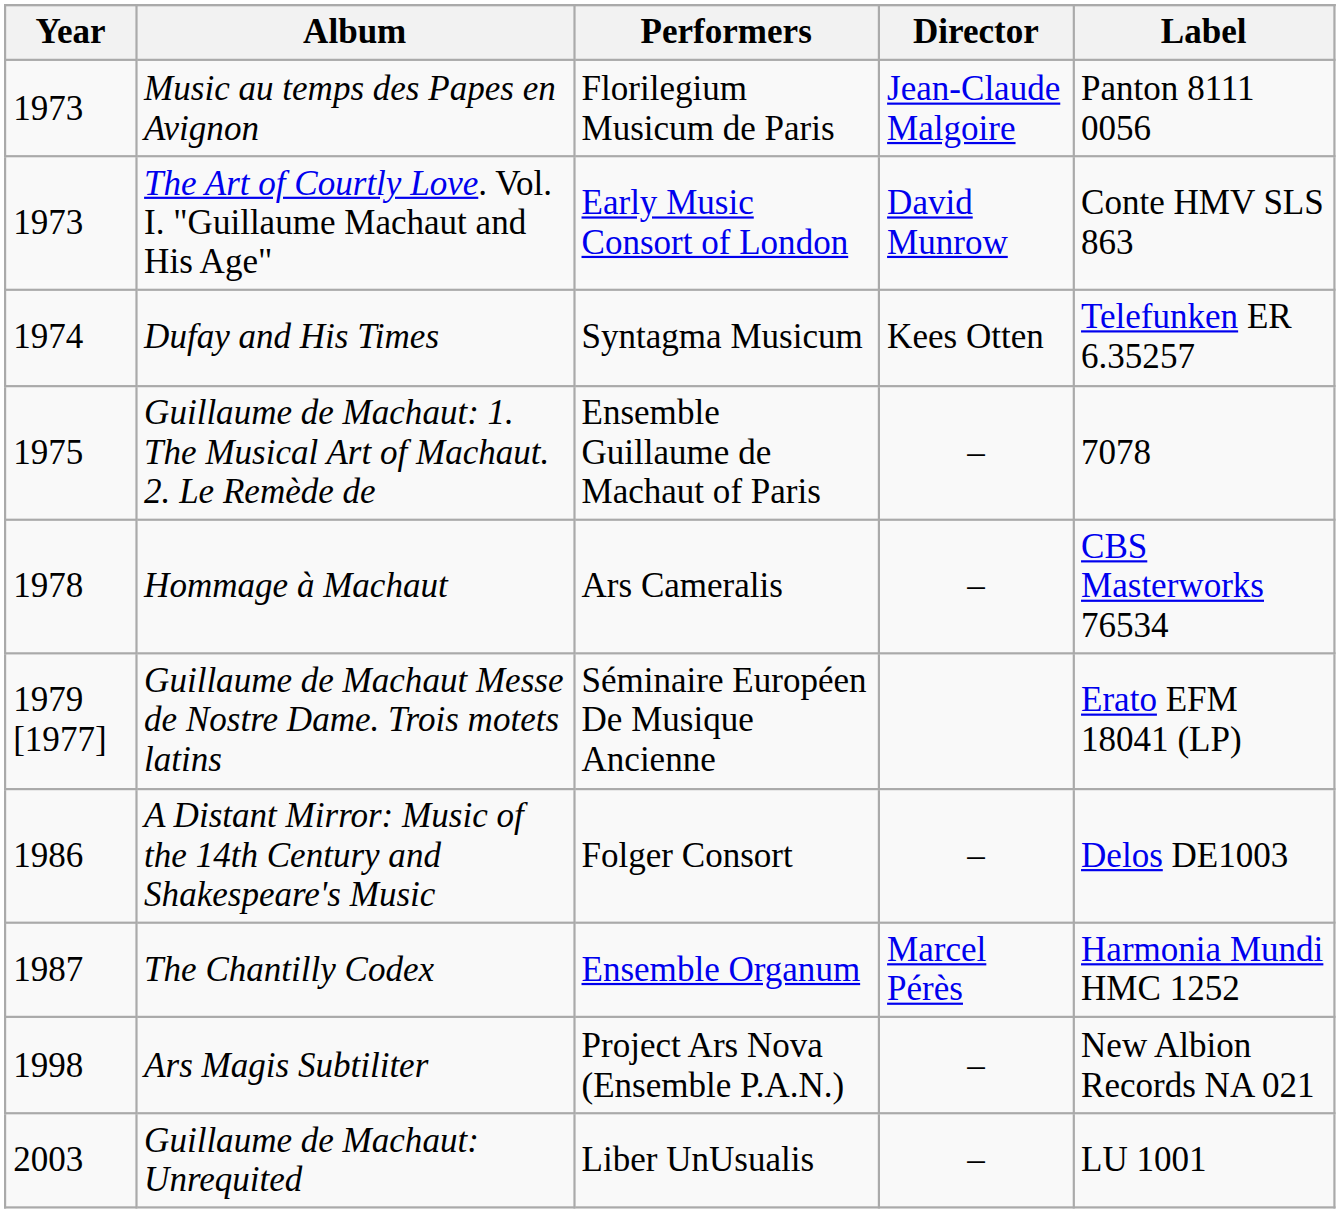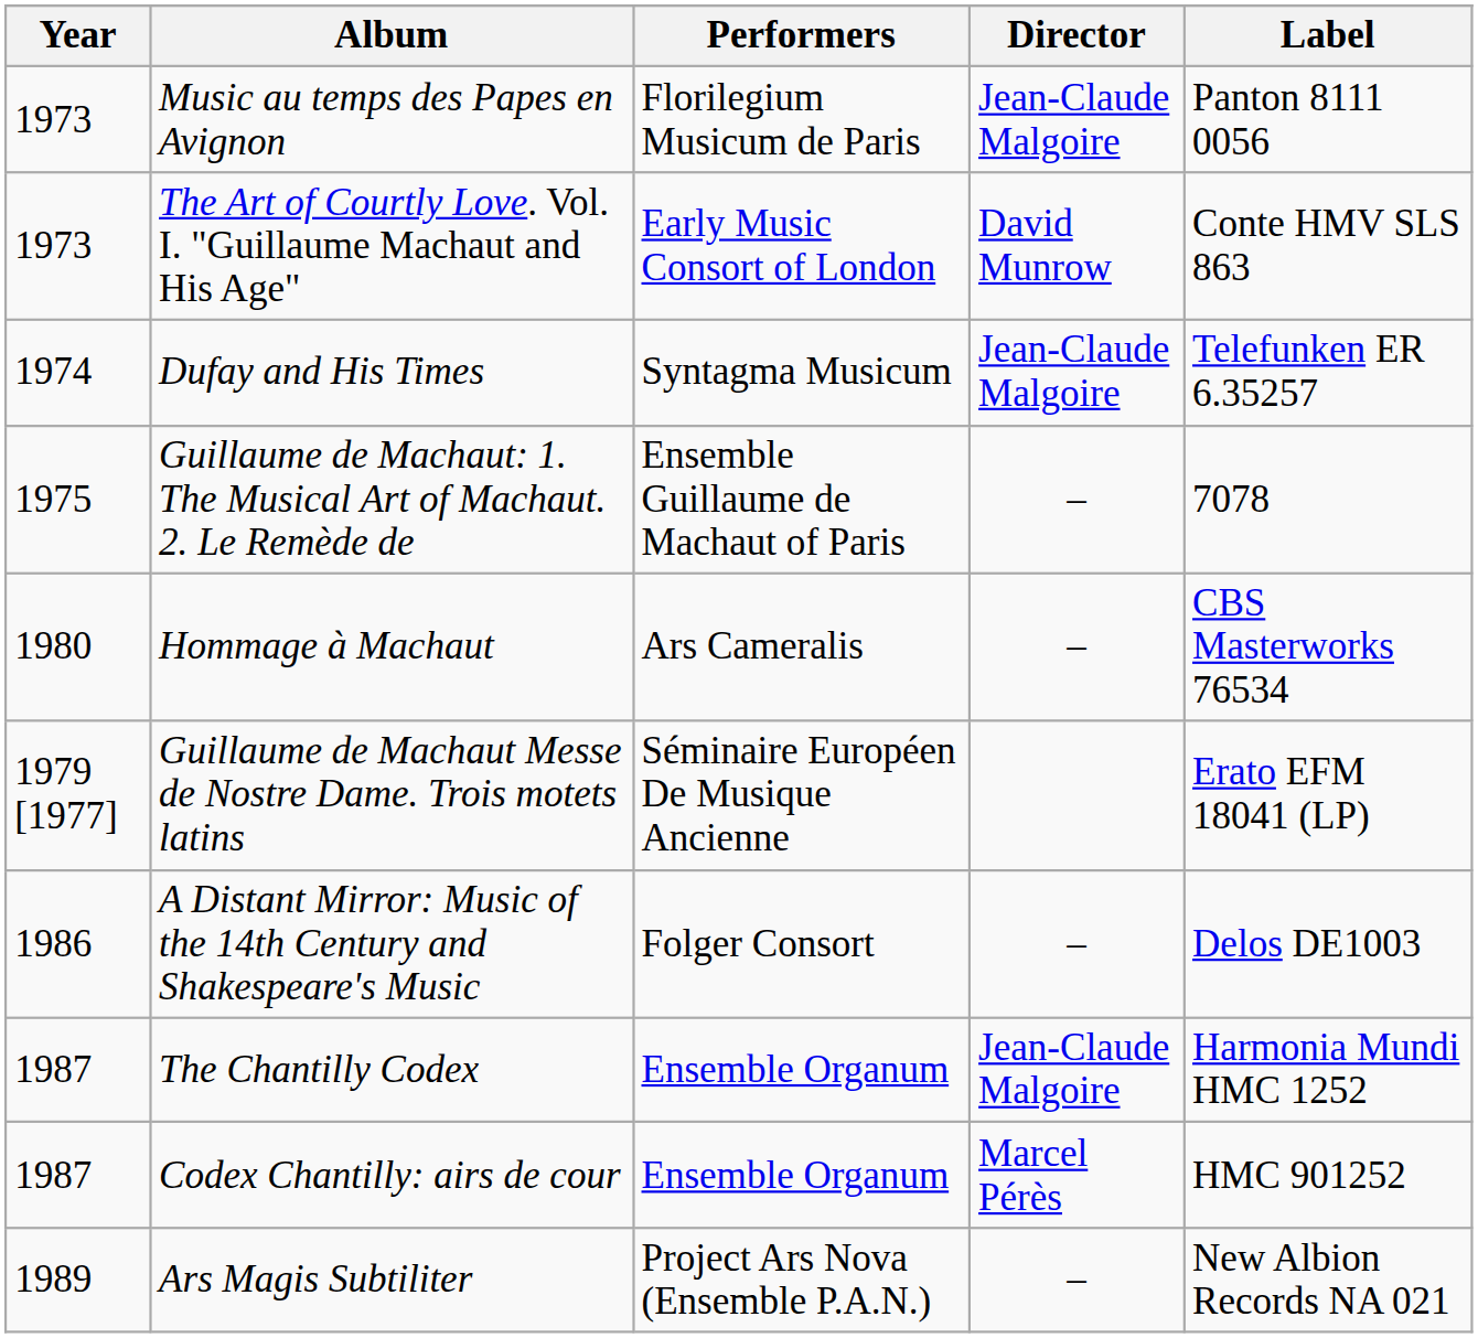 <table class = "wikitable sortable plainrowheaders">
 <tr>
 </tr>
 <tr>
 <th scope="col">Year</th>
 <th scope="col">Album</th>
 <th scope="col">Performers</th>
 <th scope="col">Director</th>
 <th scope="col">Label</th>
 </tr>
 <tr>
 <td>1973</td>
 <td><em>Music au temps des Papes en Avignon</em></td>
 <td>Florilegium Musicum de Paris</td>
 <td data-sort-value="Malgoire"><a href='#'>Jean-Claude Malgoire</a></td>
 <td>Panton 8111 0056</td>
 </tr>
 <tr>
 <td>1973</td>
 <td><em><a href='#'>The Art of Courtly Love</a></em>. Vol. I. "Guillaume Machaut and His Age"</td>
 <td><a href='#'>Early Music Consort of London</a></td>
 <td data-sort-value="Munrow"><a href='#'>David Munrow</a></td>
 <td>Conte HMV SLS 863</td>
 </tr>
 <tr>
 <td>1974</td>
 <td><em>Dufay and His Times</em></td>
 <td>Syntagma Musicum</td>
-<td data-sort-value="Otten">Kees Otten</td>
+<td data-sort-value="Malgoire"><a href='#'>Jean-Claude Malgoire</a></td>
 <td><a href='#'>Telefunken</a> ER 6.35257</td>
 </tr>
 <tr>
 <td>1975</td>
 <td><em>Guillaume de Machaut: 1. The Musical Art of Machaut. 2. Le Remède de</em></td>
 <td>Ensemble Guillaume de Machaut of Paris</td>
 <td style="text-align: center;" data-sort-value="ZZZZZ">–</td>
 <td> 7078</td>
 </tr>
 <tr>
-<td>1978</td>
+<td>1980</td>
 <td><em>Hommage à Machaut</em></td>
 <td>Ars Cameralis</td>
 <td style="text-align: center;" data-sort-value="ZZZZZ">–</td>
 <td><a href='#'>CBS Masterworks</a> 76534</td>
 </tr>
 <tr>
 <td>1979 [1977]</td>
 <td><em>Guillaume de Machaut Messe de Nostre Dame. Trois motets latins</em></td>
 <td>Séminaire Européen De Musique Ancienne</td>
 <td data-sort-value="Gagnepain"></td>
 <td><a href='#'>Erato</a> EFM 18041 (LP)</td>
 </tr>
 <tr>
 <td>1986</td>
 <td><em>A Distant Mirror: Music of the 14th Century and Shakespeare's Music</em></td>
 <td>Folger Consort</td>
 <td style="text-align: center;" data-sort-value="ZZZZZ">–</td>
 <td><a href='#'>Delos</a> DE1003</td>
 </tr>
 <tr>
 <td>1987</td>
 <td><em>The Chantilly Codex</em></td>
 <td><a href='#'>Ensemble Organum</a></td>
-<td data-sort-value="Pérès"><a href='#'>Marcel Pérès</a></td>
+<td data-sort-value="Malgoire"><a href='#'>Jean-Claude Malgoire</a></td>
 <td><a href='#'>Harmonia Mundi</a> HMC 1252</td>
 </tr>
 <tr>
-<td>1998</td>
+<td>1987</td>
+<td><em>Codex Chantilly: airs de cour</em></td>
+<td><a href='#'>Ensemble Organum</a></td>
+<td data-sort-value="Pérès"><a href='#'>Marcel Pérès</a></td>
+<td>HMC 901252</td>
+</tr>
+<tr>
+<td>1989</td>
 <td><em>Ars Magis Subtiliter</em></td>
 <td>Project Ars Nova (Ensemble P.A.N.)</td>
 <td style="text-align: center;" data-sort-value="ZZZZZ">–</td>
 <td>New Albion Records NA 021</td>
 </tr>
-<tr>
-<td>2003</td>
-<td><em>Guillaume de Machaut: Unrequited</em></td>
-<td>Liber UnUsualis</td>
-<td style="text-align: center;" data-sort-value="ZZZZZ">–</td>
-<td>LU 1001</td>
-</tr>
 </table>
